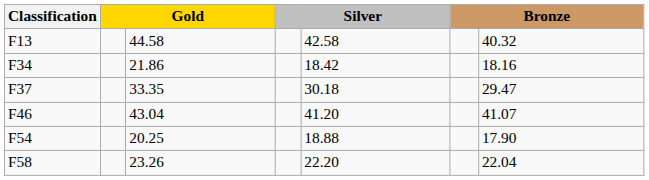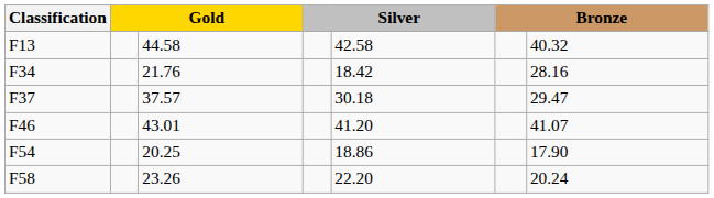 <table class=wikitable style="font-size:100%">
 <tr>
 <th rowspan="1" width="15%">Classification</th>
 <th colspan="2" style="background:gold;">Gold</th>
 <th colspan="2" style="background:silver;">Silver</th>
 <th colspan="2" style="background:#CC9966;">Bronze</th>
 </tr>
 <tr>
 <td>F13<br></td>
 <td></td>
 <td>44.58</td>
 <td></td>
 <td>42.58</td>
 <td></td>
 <td>40.32</td>
 </tr>
 <tr>
 <td>F34<br></td>
 <td></td>
-<td>21.86</td>
+<td>21.76</td>
 <td></td>
 <td>18.42</td>
 <td></td>
-<td>18.16</td>
+<td>28.16</td>
 </tr>
 <tr>
 <td>F37<br></td>
 <td></td>
-<td>33.35</td>
+<td>37.57</td>
 <td></td>
 <td>30.18</td>
 <td></td>
 <td>29.47</td>
 </tr>
 <tr>
 <td>F46<br></td>
 <td></td>
-<td>43.04</td>
+<td>43.01</td>
 <td></td>
 <td>41.20</td>
 <td></td>
 <td>41.07</td>
 </tr>
 <tr>
 <td>F54<br></td>
 <td></td>
 <td>20.25</td>
 <td></td>
-<td>18.88</td>
+<td>18.86</td>
 <td></td>
 <td>17.90</td>
 </tr>
 <tr>
 <td>F58<br></td>
 <td></td>
 <td>23.26</td>
 <td></td>
 <td>22.20</td>
 <td></td>
-<td>22.04</td>
+<td>20.24</td>
 </tr>
 </table>
